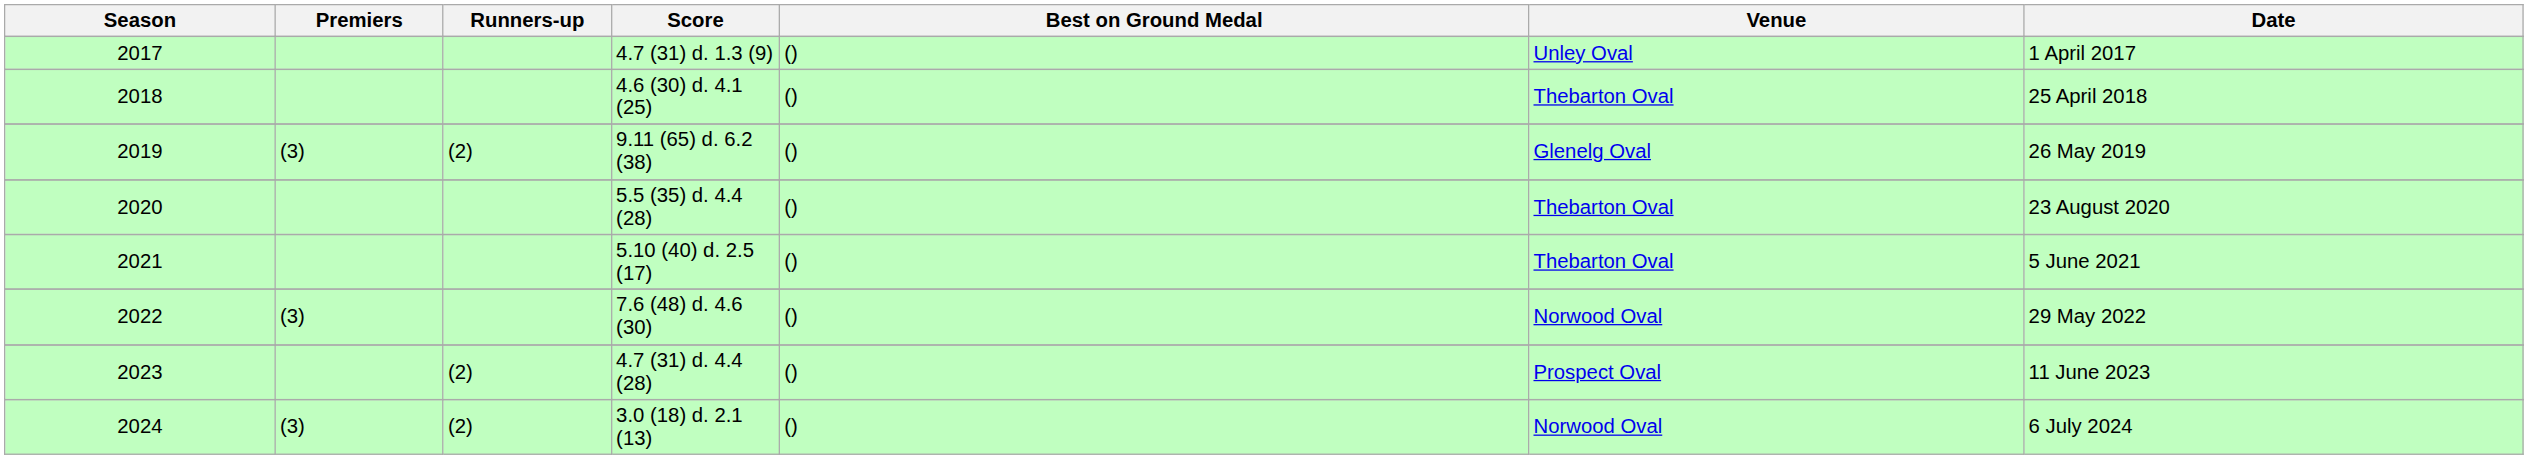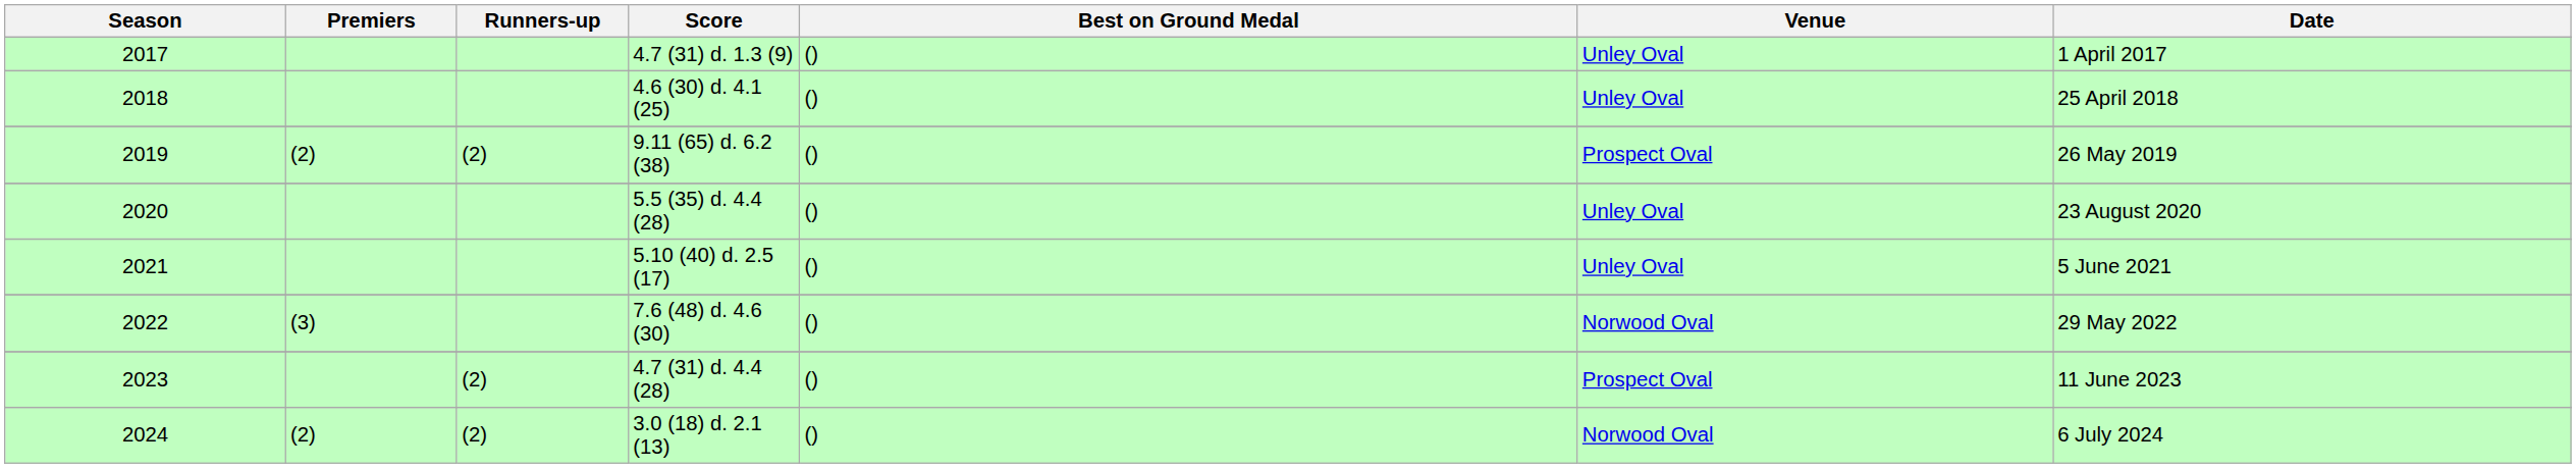 <table class="wikitable unsortable" style="text-align:left; width:100%">
 <tr>
 <th>Season</th>
 <th scope="col" style="width: 125px;">Premiers</th>
 <th scope="col" style="width: 125px;">Runners-up</th>
 <th scope="col" style="width: 125px;">Score</th>
 <th>Best on Ground Medal</th>
 <th>Venue</th>
 <th class="unsortable">Date</th>
 </tr>
 <tr>
 </tr>
 <tr style="background:#C0FFC0;">
 <td align=center>2017</td>
 <td></td>
 <td></td>
 <td>4.7 (31) d. 1.3 (9)</td>
 <td> ()</td>
 <td><a href='#'>Unley Oval</a></td>
 <td>1 April 2017</td>
 </tr>
 <tr>
 </tr>
 <tr style="background:#C0FFC0;">
 <td align=center>2018</td>
 <td></td>
 <td></td>
 <td>4.6 (30) d. 4.1 (25)</td>
 <td> ()</td>
-<td><a href='#'>Thebarton Oval</a></td>
+<td><a href='#'>Unley Oval</a></td>
 <td>25 April 2018</td>
 </tr>
 <tr>
 </tr>
 <tr style="background:#C0FFC0;">
 <td align=center>2019</td>
-<td> (3)</td>
+<td> (2)</td>
 <td> (2)</td>
 <td>9.11 (65) d. 6.2 (38)</td>
 <td> ()</td>
-<td><a href='#'>Glenelg Oval</a></td>
+<td><a href='#'>Prospect Oval</a></td>
 <td>26 May 2019</td>
 </tr>
 <tr>
 </tr>
 <tr style="background:#C0FFC0;">
 <td align=center>2020</td>
 <td></td>
 <td></td>
 <td>5.5 (35) d. 4.4 (28)</td>
 <td> ()</td>
-<td><a href='#'>Thebarton Oval</a></td>
+<td><a href='#'>Unley Oval</a></td>
 <td>23 August 2020</td>
 </tr>
 <tr>
 </tr>
 <tr style="background:#C0FFC0;">
 <td align=center>2021</td>
 <td></td>
 <td></td>
 <td>5.10 (40) d. 2.5 (17)</td>
 <td> ()</td>
-<td><a href='#'>Thebarton Oval</a></td>
+<td><a href='#'>Unley Oval</a></td>
 <td>5 June 2021</td>
 </tr>
 <tr>
 </tr>
 <tr style="background:#C0FFC0;">
 <td align=center>2022</td>
 <td> (3)</td>
 <td></td>
 <td>7.6 (48) d. 4.6 (30)</td>
 <td> ()</td>
 <td><a href='#'>Norwood Oval</a></td>
 <td>29 May 2022</td>
 </tr>
 <tr>
 </tr>
 <tr style="background:#C0FFC0;">
 <td align=center>2023</td>
 <td></td>
 <td> (2)</td>
 <td>4.7 (31) d. 4.4 (28)</td>
 <td> ()</td>
 <td><a href='#'>Prospect Oval</a></td>
 <td>11 June 2023</td>
 </tr>
 <tr>
 </tr>
 <tr style="background:#C0FFC0;">
 <td align=center>2024</td>
-<td> (3)</td>
+<td> (2)</td>
 <td> (2)</td>
 <td>3.0 (18) d. 2.1 (13)</td>
 <td> ()</td>
 <td><a href='#'>Norwood Oval</a></td>
 <td>6 July 2024</td>
 </tr>
 </table>
